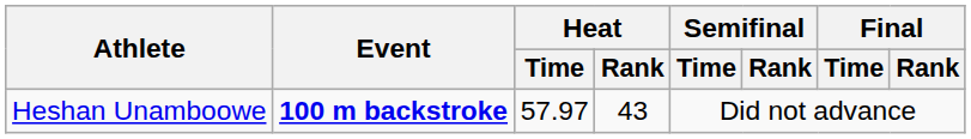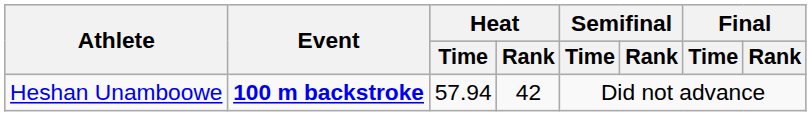 <table class=wikitable style="font-size:90%">
 <tr>
 <th rowspan="2">Athlete</th>
 <th rowspan="2">Event</th>
 <th colspan="2">Heat</th>
 <th colspan="2">Semifinal</th>
 <th colspan="2">Final</th>
 </tr>
 <tr style="font-size:95%">
 <th>Time</th>
 <th>Rank</th>
 <th>Time</th>
 <th>Rank</th>
 <th>Time</th>
 <th>Rank</th>
 </tr>
 <tr align=center>
 <td align=left><a href='#'>Heshan Unamboowe</a></td>
 <td align=left><strong><a href='#'>100 m backstroke</a></strong></td>
-<td>57.97</td>
-<td>43</td>
+<td>57.94</td>
+<td>42</td>
 <td colspan=4>Did not advance</td>
 </tr>
 </table>
